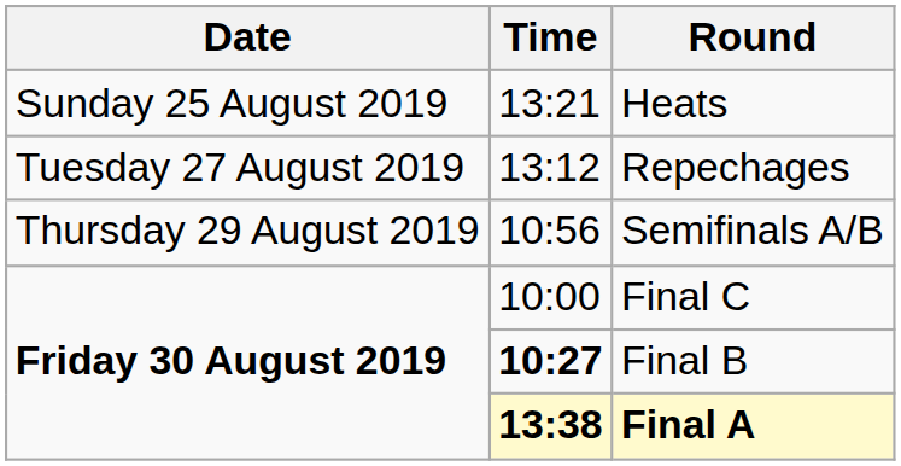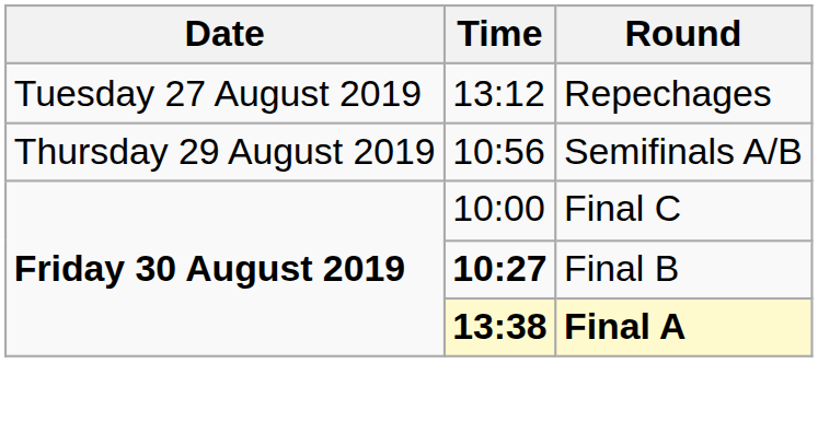 <table class="wikitable">
 <tr>
 <th>Date</th>
 <th>Time</th>
 <th>Round</th>
-</tr>
-<tr>
-<td>Sunday 25 August 2019</td>
-<td>13:21</td>
-<td>Heats</td>
 </tr>
 <tr>
 <td>Tuesday 27 August 2019</td>
 <td>13:12</td>
 <td>Repechages</td>
 </tr>
 <tr>
 <td>Thursday 29 August 2019</td>
 <td>10:56</td>
 <td>Semifinals A/B</td>
 </tr>
 <tr>
 <td rowspan=3><strong>Friday 30 August 2019</strong></td>
 <td>10:00</td>
 <td>Final C</td>
 </tr>
 <tr>
 <td><strong>10:27</strong></td>
 <td>Final B</td>
 </tr>
 <tr>
 <td style=background:lemonchiffon><strong>13:38</strong></td>
 <td style=background:lemonchiffon><strong>Final A</strong></td>
 </tr>
 </table>
